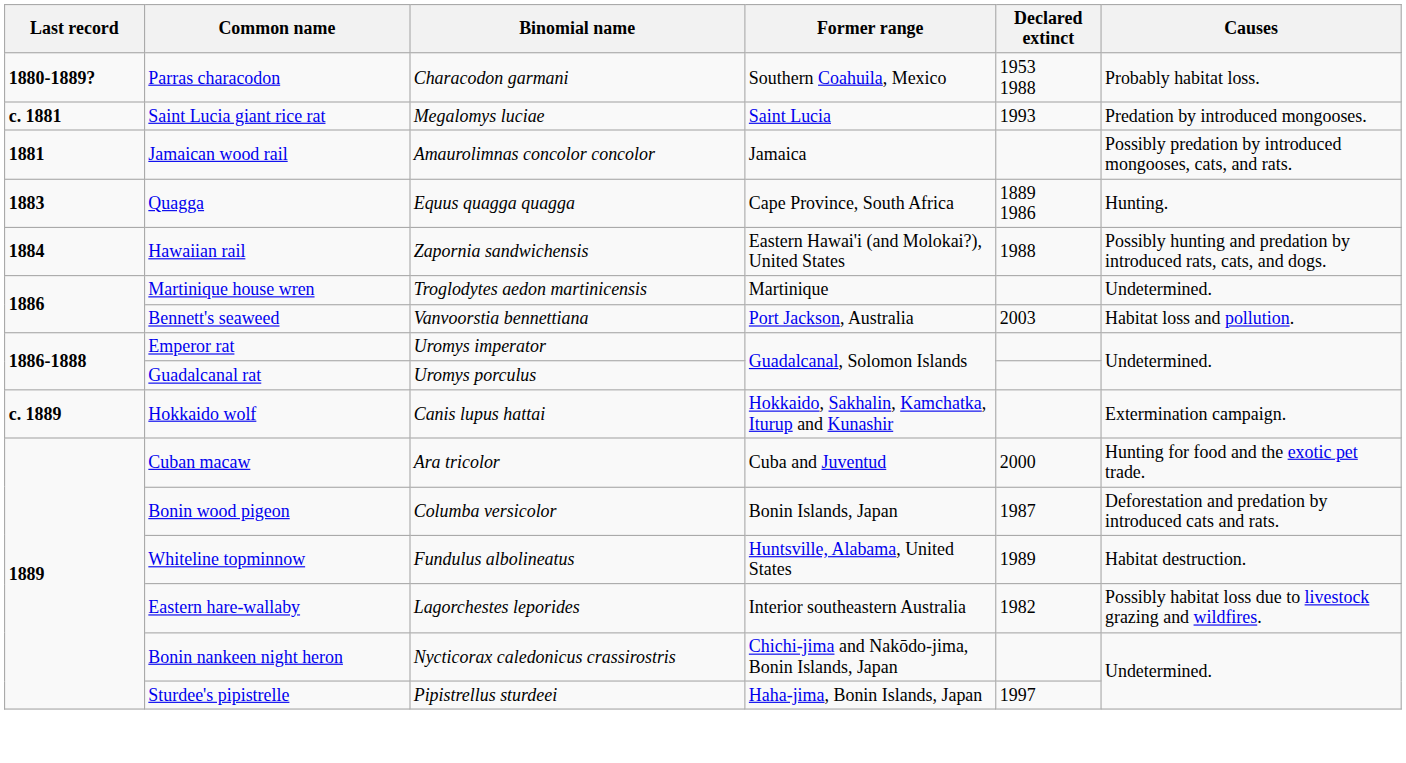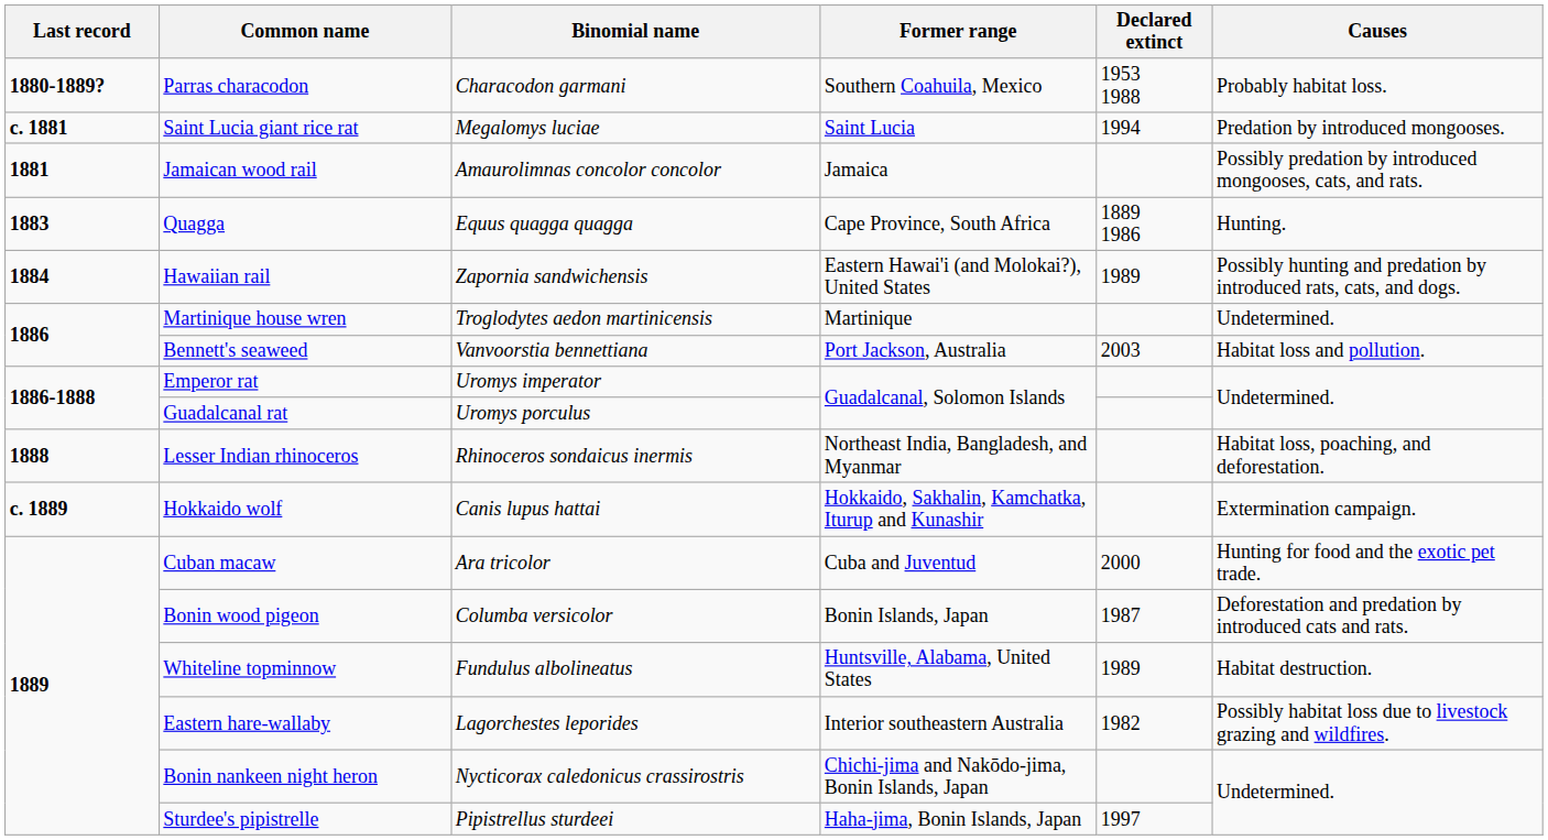 <table class="wikitable sortable">
 <tr>
 <th style="width:10%;">Last record</th>
 <th style="width:19%;">Common name</th>
 <th style="width:24%;">Binomial name</th>
 <th>Former range</th>
 <th>Declared extinct</th>
 <th>Causes</th>
 </tr>
 <tr>
 <td><strong>1880-1889?</strong></td>
 <td><a href='#'>Parras characodon</a></td>
 <td><em>Characodon garmani</em></td>
 <td>Southern <a href='#'>Coahuila</a>, Mexico</td>
 <td>1953<br>1988 </td>
 <td>Probably habitat loss.</td>
 </tr>
 <tr>
 <td><strong>c. 1881</strong></td>
 <td><a href='#'>Saint Lucia giant rice rat</a></td>
 <td><em>Megalomys luciae</em></td>
 <td><a href='#'>Saint Lucia</a></td>
-<td>1993 </td>
+<td>1994 </td>
 <td>Predation by introduced mongooses.</td>
 </tr>
 <tr>
 <td><strong>1881</strong></td>
 <td><a href='#'>Jamaican wood rail</a></td>
 <td><em>Amaurolimnas concolor concolor</em></td>
 <td>Jamaica</td>
 <td></td>
 <td>Possibly predation by introduced mongooses, cats, and rats.</td>
 </tr>
 <tr>
 <td><strong>1883</strong></td>
 <td><a href='#'>Quagga</a></td>
 <td><em>Equus quagga quagga</em></td>
 <td>Cape Province, South Africa</td>
 <td>1889<br>1986 </td>
 <td>Hunting.</td>
 </tr>
 <tr>
 <td><strong>1884</strong></td>
 <td><a href='#'>Hawaiian rail</a></td>
 <td><em>Zapornia sandwichensis</em></td>
 <td>Eastern Hawai'i (and Molokai?), United States</td>
-<td>1988 </td>
+<td>1989 </td>
 <td>Possibly hunting and predation by introduced rats, cats, and dogs.</td>
 </tr>
 <tr>
 <td rowspan="2"><strong>1886</strong></td>
 <td><a href='#'>Martinique house wren</a></td>
 <td><em>Troglodytes aedon martinicensis</em></td>
 <td>Martinique</td>
 <td></td>
 <td>Undetermined.</td>
 </tr>
 <tr>
 <td><a href='#'>Bennett's seaweed</a></td>
 <td><em>Vanvoorstia bennettiana</em></td>
 <td><a href='#'>Port Jackson</a>, Australia</td>
 <td>2003 </td>
 <td>Habitat loss and <a href='#'>pollution</a>.</td>
 </tr>
 <tr>
 <td rowspan="2"><strong>1886-1888</strong></td>
 <td><a href='#'>Emperor rat</a></td>
 <td><em>Uromys imperator</em></td>
 <td rowspan="2"><a href='#'>Guadalcanal</a>, Solomon Islands</td>
 <td></td>
 <td rowspan="2">Undetermined.</td>
 </tr>
 <tr>
 <td><a href='#'>Guadalcanal rat</a></td>
 <td><em>Uromys porculus</em></td>
 <td></td>
+</tr>
+<tr>
+<td><strong>1888</strong></td>
+<td><a href='#'>Lesser Indian rhinoceros</a></td>
+<td><em>Rhinoceros sondaicus inermis</em></td>
+<td>Northeast India, Bangladesh, and Myanmar</td>
+<td></td>
+<td>Habitat loss, poaching, and deforestation.</td>
 </tr>
 <tr>
 <td><strong>c. 1889</strong></td>
 <td><a href='#'>Hokkaido wolf</a></td>
 <td><em>Canis lupus hattai</em></td>
 <td><a href='#'>Hokkaido</a>, <a href='#'>Sakhalin</a>, <a href='#'>Kamchatka</a>, <a href='#'>Iturup</a> and <a href='#'>Kunashir</a></td>
 <td></td>
 <td>Extermination campaign.</td>
 </tr>
 <tr>
 <td rowspan="6"><strong>1889</strong></td>
 <td><a href='#'>Cuban macaw</a></td>
 <td><em>Ara tricolor</em></td>
 <td>Cuba and <a href='#'>Juventud</a></td>
 <td>2000 </td>
 <td>Hunting for food and the <a href='#'>exotic pet</a> trade.</td>
 </tr>
 <tr>
 <td><a href='#'>Bonin wood pigeon</a></td>
 <td><em>Columba versicolor</em></td>
 <td>Bonin Islands, Japan</td>
 <td>1987 </td>
 <td>Deforestation and predation by introduced cats and rats.</td>
 </tr>
 <tr>
 <td><a href='#'>Whiteline topminnow</a></td>
 <td><em>Fundulus albolineatus</em></td>
 <td><a href='#'>Huntsville, Alabama</a>, United States</td>
 <td>1989 </td>
 <td>Habitat destruction.</td>
 </tr>
 <tr>
 <td><a href='#'>Eastern hare-wallaby</a></td>
 <td><em>Lagorchestes leporides</em></td>
 <td>Interior southeastern Australia</td>
 <td>1982 </td>
 <td>Possibly habitat loss due to <a href='#'>livestock</a> grazing and <a href='#'>wildfires</a>.</td>
 </tr>
 <tr>
 <td><a href='#'>Bonin nankeen night heron</a></td>
 <td><em>Nycticorax caledonicus crassirostris</em></td>
 <td><a href='#'>Chichi-jima</a> and Nakōdo-jima, Bonin Islands, Japan</td>
 <td></td>
 <td rowspan="2">Undetermined.</td>
 </tr>
 <tr>
 <td><a href='#'>Sturdee's pipistrelle</a></td>
 <td><em>Pipistrellus sturdeei</em></td>
 <td><a href='#'>Haha-jima</a>, Bonin Islands, Japan</td>
 <td>1997 </td>
 </tr>
 </table>
